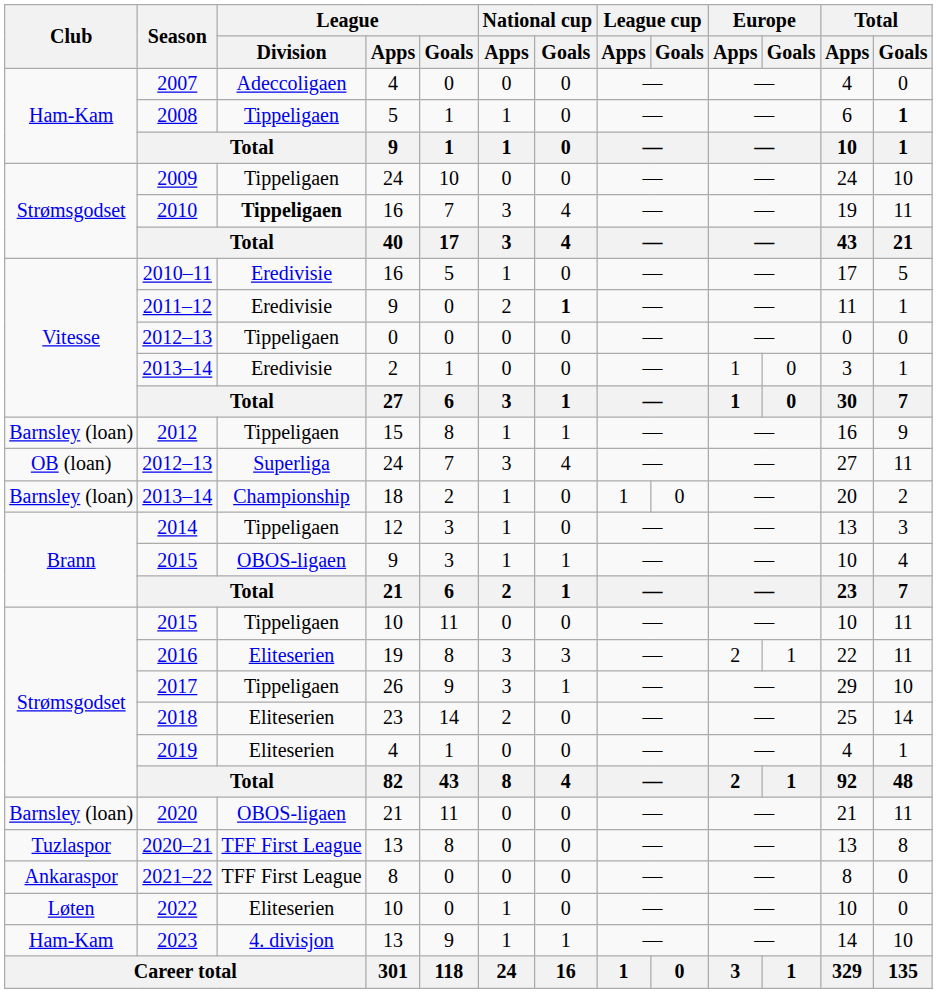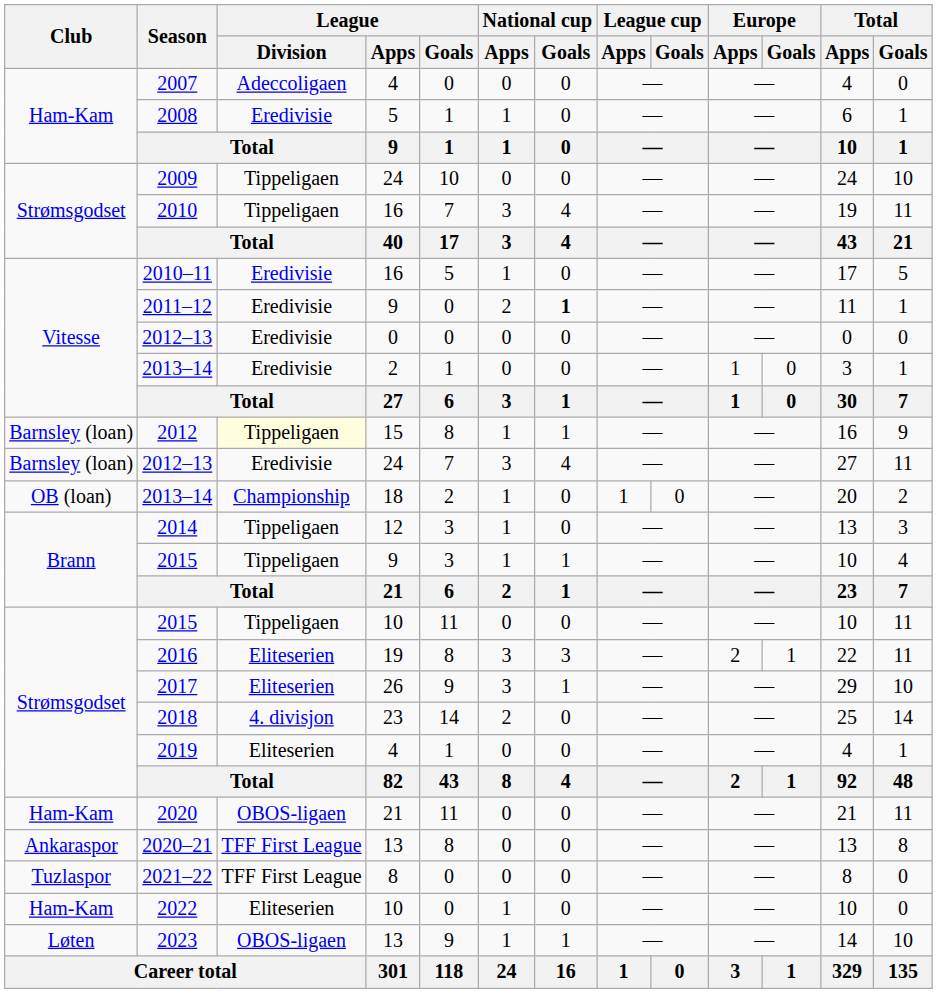 <table class="wikitable" style="text-align:center">
 <tr>
 <th rowspan="2">Club</th>
 <th rowspan="2">Season</th>
 <th colspan="3">League</th>
 <th colspan="2">National cup</th>
 <th colspan="2">League cup</th>
 <th colspan="2">Europe</th>
 <th colspan="2">Total</th>
 </tr>
 <tr>
 <th>Division</th>
 <th>Apps</th>
 <th>Goals</th>
 <th>Apps</th>
 <th>Goals</th>
 <th>Apps</th>
 <th>Goals</th>
 <th>Apps</th>
 <th>Goals</th>
 <th>Apps</th>
 <th>Goals</th>
 </tr>
 <tr>
 <td rowspan="3"><a href='#'>Ham-Kam</a></td>
 <td><a href='#'>2007</a></td>
 <td><a href='#'>Adeccoligaen</a></td>
 <td>4</td>
 <td>0</td>
 <td>0</td>
 <td>0</td>
 <td colspan="2">—</td>
 <td colspan="2">—</td>
 <td>4</td>
 <td>0</td>
 </tr>
 <tr>
 <td><a href='#'>2008</a></td>
-<td><a href='#'>Tippeligaen</a></td>
+<td><a href='#'>Eredivisie</a></td>
 <td>5</td>
 <td>1</td>
 <td>1</td>
 <td>0</td>
 <td colspan="2">—</td>
 <td colspan="2">—</td>
 <td>6</td>
-<td><strong>1</strong></td>
+<td>1</td>
 </tr>
 <tr>
 <th colspan="2">Total</th>
 <th>9</th>
 <th>1</th>
 <th>1</th>
 <th>0</th>
 <th colspan="2">—</th>
 <th colspan="2">—</th>
 <th>10</th>
 <th>1</th>
 </tr>
 <tr>
 <td rowspan="3"><a href='#'>Strømsgodset</a></td>
 <td><a href='#'>2009</a></td>
 <td>Tippeligaen</td>
 <td>24</td>
 <td>10</td>
 <td>0</td>
 <td>0</td>
 <td colspan="2">—</td>
 <td colspan="2">—</td>
 <td>24</td>
 <td>10</td>
 </tr>
 <tr>
 <td><a href='#'>2010</a></td>
-<td><strong>Tippeligaen</strong></td>
+<td>Tippeligaen</td>
 <td>16</td>
 <td>7</td>
 <td>3</td>
 <td>4</td>
 <td colspan="2">—</td>
 <td colspan="2">—</td>
 <td>19</td>
 <td>11</td>
 </tr>
 <tr>
 <th colspan="2">Total</th>
 <th>40</th>
 <th>17</th>
 <th>3</th>
 <th>4</th>
 <th colspan="2">—</th>
 <th colspan="2">—</th>
 <th>43</th>
 <th>21</th>
 </tr>
 <tr>
 <td rowspan="5"><a href='#'>Vitesse</a></td>
 <td><a href='#'>2010–11</a></td>
 <td><a href='#'>Eredivisie</a></td>
 <td>16</td>
 <td>5</td>
 <td>1</td>
 <td>0</td>
 <td colspan="2">—</td>
 <td colspan="2">—</td>
 <td>17</td>
 <td>5</td>
 </tr>
 <tr>
 <td><a href='#'>2011–12</a></td>
 <td>Eredivisie</td>
 <td>9</td>
 <td>0</td>
 <td>2</td>
 <td><strong>1</strong></td>
 <td colspan="2">—</td>
 <td colspan="2">—</td>
 <td>11</td>
 <td>1</td>
 </tr>
 <tr>
 <td><a href='#'>2012–13</a></td>
-<td>Tippeligaen</td>
+<td>Eredivisie</td>
 <td>0</td>
 <td>0</td>
 <td>0</td>
 <td>0</td>
 <td colspan="2">—</td>
 <td colspan="2">—</td>
 <td>0</td>
 <td>0</td>
 </tr>
 <tr>
 <td><a href='#'>2013–14</a></td>
 <td>Eredivisie</td>
 <td>2</td>
 <td>1</td>
 <td>0</td>
 <td>0</td>
 <td colspan="2">—</td>
 <td>1</td>
 <td>0</td>
 <td>3</td>
 <td>1</td>
 </tr>
 <tr>
 <th colspan="2">Total</th>
 <th>27</th>
 <th>6</th>
 <th>3</th>
 <th>1</th>
 <th colspan="2">—</th>
 <th>1</th>
 <th>0</th>
 <th>30</th>
 <th>7</th>
 </tr>
 <tr>
 <td><a href='#'>Barnsley</a> (loan)</td>
 <td><a href='#'>2012</a></td>
-<td>Tippeligaen</td>
+<td style="background: lightyellow;">Tippeligaen</td>
 <td>15</td>
 <td>8</td>
 <td>1</td>
 <td>1</td>
 <td colspan="2">—</td>
 <td colspan="2">—</td>
 <td>16</td>
 <td>9</td>
 </tr>
 <tr>
-<td><a href='#'>OB</a> (loan)</td>
+<td><a href='#'>Barnsley</a> (loan)</td>
 <td><a href='#'>2012–13</a></td>
-<td><a href='#'>Superliga</a></td>
+<td>Eredivisie</td>
 <td>24</td>
 <td>7</td>
 <td>3</td>
 <td>4</td>
 <td colspan="2">—</td>
 <td colspan="2">—</td>
 <td>27</td>
 <td>11</td>
 </tr>
 <tr>
-<td><a href='#'>Barnsley</a> (loan)</td>
+<td><a href='#'>OB</a> (loan)</td>
 <td><a href='#'>2013–14</a></td>
 <td><a href='#'>Championship</a></td>
 <td>18</td>
 <td>2</td>
 <td>1</td>
 <td>0</td>
 <td>1</td>
 <td>0</td>
 <td colspan="2">—</td>
 <td>20</td>
 <td>2</td>
 </tr>
 <tr>
 <td rowspan="3"><a href='#'>Brann</a></td>
 <td><a href='#'>2014</a></td>
 <td>Tippeligaen</td>
 <td>12</td>
 <td>3</td>
 <td>1</td>
 <td>0</td>
 <td colspan="2">—</td>
 <td colspan="2">—</td>
 <td>13</td>
 <td>3</td>
 </tr>
 <tr>
 <td><a href='#'>2015</a></td>
-<td><a href='#'>OBOS-ligaen</a></td>
+<td>Tippeligaen</td>
 <td>9</td>
 <td>3</td>
 <td>1</td>
 <td>1</td>
 <td colspan="2">—</td>
 <td colspan="2">—</td>
 <td>10</td>
 <td>4</td>
 </tr>
 <tr>
 <th colspan="2">Total</th>
 <th>21</th>
 <th>6</th>
 <th>2</th>
 <th>1</th>
 <th colspan="2">—</th>
 <th colspan="2">—</th>
 <th>23</th>
 <th>7</th>
 </tr>
 <tr>
 <td rowspan="6"><a href='#'>Strømsgodset</a></td>
 <td><a href='#'>2015</a></td>
 <td>Tippeligaen</td>
 <td>10</td>
 <td>11</td>
 <td>0</td>
 <td>0</td>
 <td colspan="2">—</td>
 <td colspan="2">—</td>
 <td>10</td>
 <td>11</td>
 </tr>
 <tr>
 <td><a href='#'>2016</a></td>
 <td><a href='#'>Eliteserien</a></td>
 <td>19</td>
 <td>8</td>
 <td>3</td>
 <td>3</td>
 <td colspan="2">—</td>
 <td>2</td>
 <td>1</td>
 <td>22</td>
 <td>11</td>
 </tr>
 <tr>
 <td><a href='#'>2017</a></td>
-<td>Tippeligaen</td>
+<td><a href='#'>Eliteserien</a></td>
 <td>26</td>
 <td>9</td>
 <td>3</td>
 <td>1</td>
 <td colspan="2">—</td>
 <td colspan="2">—</td>
 <td>29</td>
 <td>10</td>
 </tr>
 <tr>
 <td><a href='#'>2018</a></td>
-<td>Eliteserien</td>
+<td><a href='#'>4. divisjon</a></td>
 <td>23</td>
 <td>14</td>
 <td>2</td>
 <td>0</td>
 <td colspan="2">—</td>
 <td colspan="2">—</td>
 <td>25</td>
 <td>14</td>
 </tr>
 <tr>
 <td><a href='#'>2019</a></td>
 <td>Eliteserien</td>
 <td>4</td>
 <td>1</td>
 <td>0</td>
 <td>0</td>
 <td colspan="2">—</td>
 <td colspan="2">—</td>
 <td>4</td>
 <td>1</td>
 </tr>
 <tr>
 <th colspan="2">Total</th>
 <th>82</th>
 <th>43</th>
 <th>8</th>
 <th>4</th>
 <th colspan="2">—</th>
 <th>2</th>
 <th>1</th>
 <th>92</th>
 <th>48</th>
 </tr>
 <tr>
-<td><a href='#'>Barnsley</a> (loan)</td>
+<td><a href='#'>Ham-Kam</a></td>
 <td><a href='#'>2020</a></td>
 <td><a href='#'>OBOS-ligaen</a></td>
 <td>21</td>
 <td>11</td>
 <td>0</td>
 <td>0</td>
 <td colspan="2">—</td>
 <td colspan="2">—</td>
 <td>21</td>
 <td>11</td>
 </tr>
 <tr>
-<td><a href='#'>Tuzlaspor</a></td>
+<td><a href='#'>Ankaraspor</a></td>
 <td><a href='#'>2020–21</a></td>
 <td><a href='#'>TFF First League</a></td>
 <td>13</td>
 <td>8</td>
 <td>0</td>
 <td>0</td>
 <td colspan="2">—</td>
 <td colspan="2">—</td>
 <td>13</td>
 <td>8</td>
 </tr>
 <tr>
-<td><a href='#'>Ankaraspor</a></td>
+<td><a href='#'>Tuzlaspor</a></td>
 <td><a href='#'>2021–22</a></td>
 <td>TFF First League</td>
 <td>8</td>
 <td>0</td>
 <td>0</td>
 <td>0</td>
 <td colspan="2">—</td>
 <td colspan="2">—</td>
 <td>8</td>
 <td>0</td>
 </tr>
 <tr>
-<td><a href='#'>Løten</a></td>
+<td><a href='#'>Ham-Kam</a></td>
 <td><a href='#'>2022</a></td>
 <td>Eliteserien</td>
 <td>10</td>
 <td>0</td>
 <td>1</td>
 <td>0</td>
 <td colspan="2">—</td>
 <td colspan="2">—</td>
 <td>10</td>
 <td>0</td>
 </tr>
 <tr>
-<td><a href='#'>Ham-Kam</a></td>
+<td><a href='#'>Løten</a></td>
 <td><a href='#'>2023</a></td>
-<td><a href='#'>4. divisjon</a></td>
+<td><a href='#'>OBOS-ligaen</a></td>
 <td>13</td>
 <td>9</td>
 <td>1</td>
 <td>1</td>
 <td colspan="2">—</td>
 <td colspan="2">—</td>
 <td>14</td>
 <td>10</td>
 </tr>
 <tr>
 <th colspan="3">Career total</th>
 <th>301</th>
 <th>118</th>
 <th>24</th>
 <th>16</th>
 <th>1</th>
 <th>0</th>
 <th>3</th>
 <th>1</th>
 <th>329</th>
 <th>135</th>
 </tr>
 </table>
